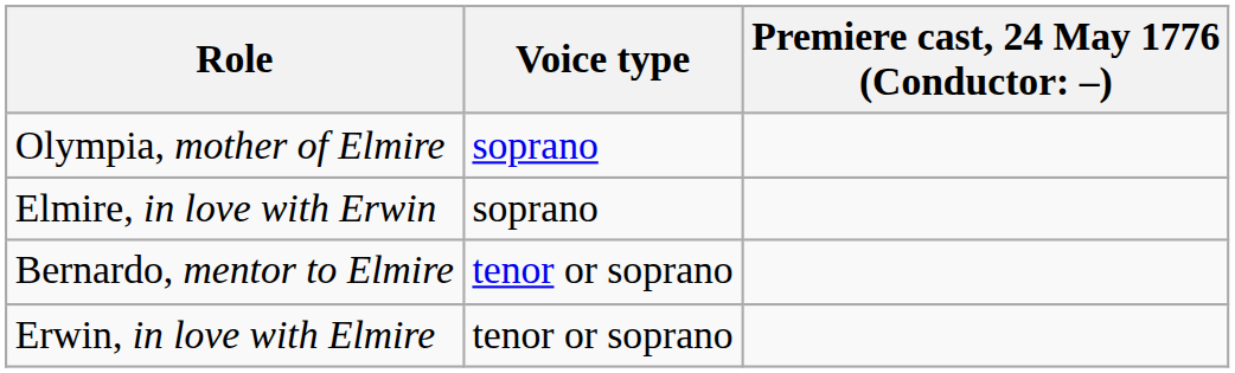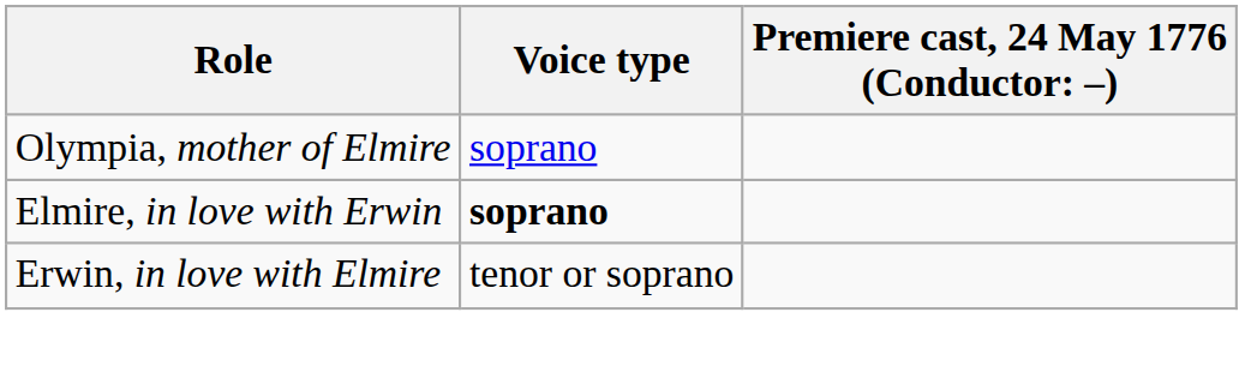 <table class="wikitable">
 <tr>
 <th>Role</th>
 <th>Voice type</th>
 <th>Premiere cast, 24 May 1776<br>(Conductor: –)</th>
 </tr>
 <tr>
 <td>Olympia, <em>mother of Elmire</em></td>
 <td><a href='#'>soprano</a></td>
 <td></td>
 </tr>
 <tr>
 <td>Elmire, <em>in love with Erwin</em></td>
-<td>soprano</td>
-<td></td>
-</tr>
-<tr>
-<td>Bernardo, <em>mentor to Elmire</em></td>
-<td><a href='#'>tenor</a> or soprano</td>
+<td><strong>soprano</strong></td>
 <td></td>
 </tr>
 <tr>
 <td>Erwin, <em>in love with Elmire</em></td>
 <td>tenor or soprano</td>
 <td></td>
 </tr>
 </table>
